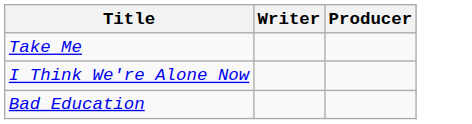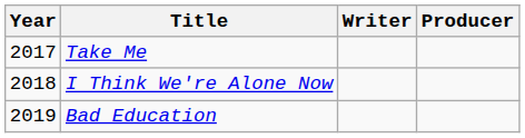 <table class="wikitable">
 <tr>
+<th>Year</th>
 <th>Title</th>
 <th>Writer</th>
 <th>Producer</th>
 </tr>
 <tr>
+<td>2017</td>
 <td><em><a href='#'>Take Me</a></em></td>
 <td></td>
 <td></td>
 </tr>
 <tr>
+<td>2018</td>
 <td><em><a href='#'>I Think We're Alone Now</a></em></td>
 <td></td>
 <td></td>
 </tr>
 <tr>
+<td>2019</td>
 <td><em><a href='#'>Bad Education</a></em></td>
 <td></td>
 <td></td>
 </tr>
 </table>
